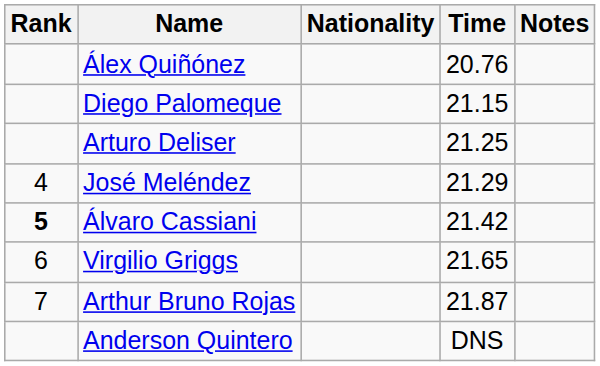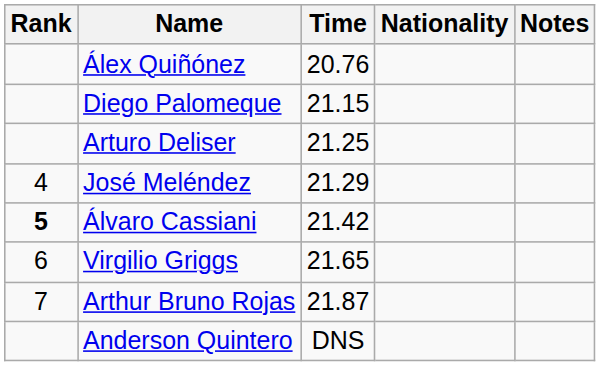 <table class="wikitable sortable" style="text-align:center">
 <tr>
 <th>Rank</th>
 <th>Name</th>
+<th>Time</th>
 <th>Nationality</th>
-<th>Time</th>
 <th>Notes</th>
 </tr>
 <tr>
 <td align=center></td>
 <td align=left><a href='#'>Álex Quiñónez</a></td>
+<td>20.76</td>
 <td align=left></td>
-<td>20.76</td>
 <td></td>
 </tr>
 <tr>
 <td align=center></td>
 <td align=left><a href='#'>Diego Palomeque</a></td>
+<td>21.15</td>
 <td align=left></td>
-<td>21.15</td>
 <td></td>
 </tr>
 <tr>
 <td align=center></td>
 <td align=left><a href='#'>Arturo Deliser</a></td>
+<td>21.25</td>
 <td align=left></td>
-<td>21.25</td>
 <td></td>
 </tr>
 <tr>
 <td align=center>4</td>
 <td align=left><a href='#'>José Meléndez</a></td>
+<td>21.29</td>
 <td align=left></td>
-<td>21.29</td>
 <td></td>
 </tr>
 <tr>
 <td align=center><strong>5</strong></td>
 <td align=left><a href='#'>Álvaro Cassiani</a></td>
+<td>21.42</td>
 <td align=left></td>
-<td>21.42</td>
 <td></td>
 </tr>
 <tr>
 <td align=center>6</td>
 <td align=left><a href='#'>Virgilio Griggs</a></td>
+<td>21.65</td>
 <td align=left></td>
-<td>21.65</td>
 <td></td>
 </tr>
 <tr>
 <td align=center>7</td>
 <td align=left><a href='#'>Arthur Bruno Rojas</a></td>
+<td>21.87</td>
 <td align=left></td>
-<td>21.87</td>
 <td></td>
 </tr>
 <tr>
 <td align=center></td>
 <td align=left><a href='#'>Anderson Quintero</a></td>
+<td>DNS</td>
 <td align=left></td>
-<td>DNS</td>
 <td></td>
 </tr>
 </table>
